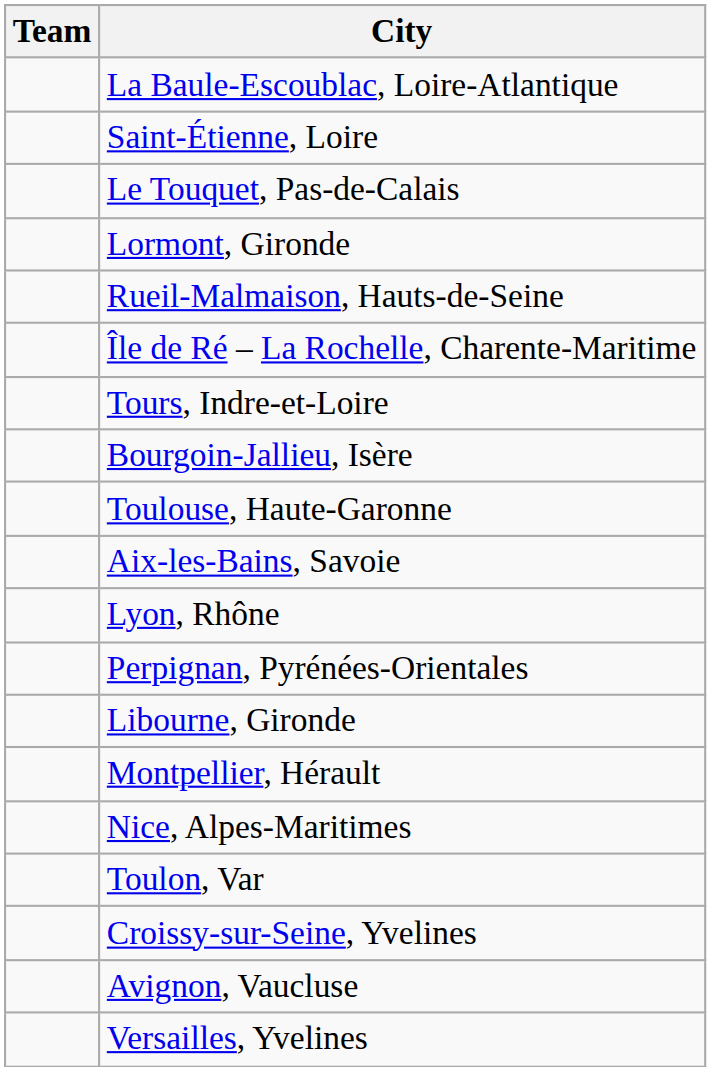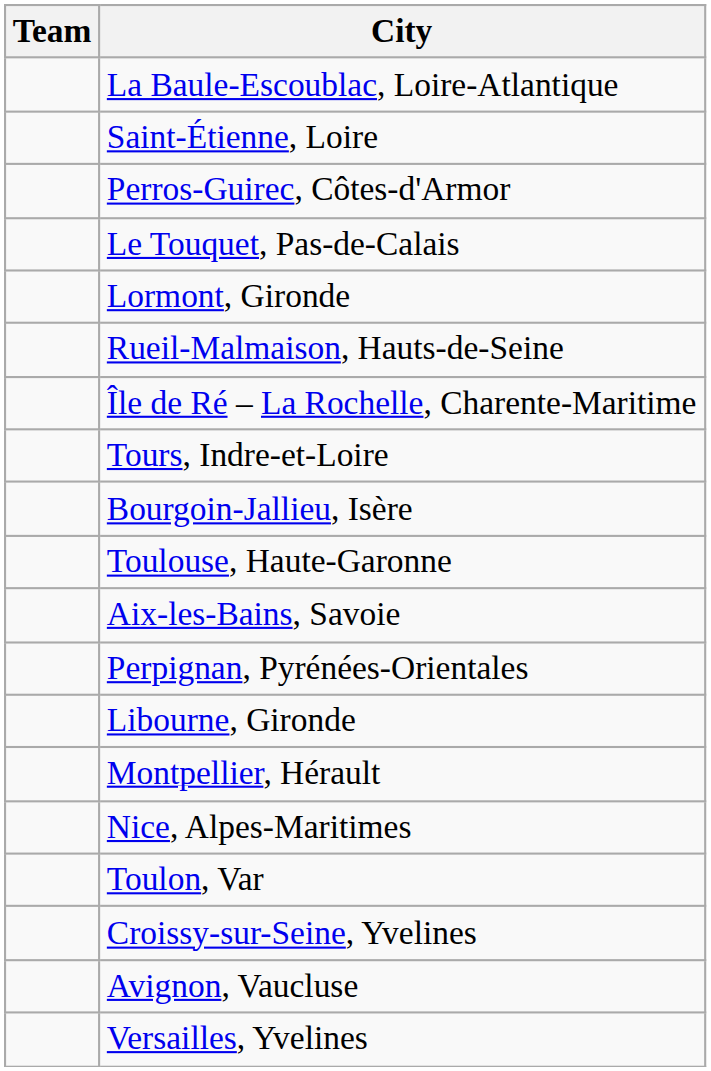 <table class="wikitable">
 <tr>
 <th>Team</th>
 <th>City</th>
 </tr>
 <tr>
 <td></td>
 <td><a href='#'>La Baule-Escoublac</a>, Loire-Atlantique</td>
 </tr>
 <tr>
 <td></td>
 <td><a href='#'>Saint-Étienne</a>, Loire</td>
+</tr>
+<tr>
+<td></td>
+<td><a href='#'>Perros-Guirec</a>, Côtes-d'Armor</td>
 </tr>
 <tr>
 <td></td>
 <td><a href='#'>Le Touquet</a>, Pas-de-Calais</td>
 </tr>
 <tr>
 <td></td>
 <td><a href='#'>Lormont</a>, Gironde</td>
 </tr>
 <tr>
 <td></td>
 <td><a href='#'>Rueil-Malmaison</a>, Hauts-de-Seine</td>
 </tr>
 <tr>
 <td></td>
 <td><a href='#'>Île de Ré</a> – <a href='#'>La Rochelle</a>, Charente-Maritime</td>
 </tr>
 <tr>
 <td></td>
 <td><a href='#'>Tours</a>, Indre-et-Loire</td>
 </tr>
 <tr>
 <td></td>
 <td><a href='#'>Bourgoin-Jallieu</a>, Isère</td>
 </tr>
 <tr>
 <td></td>
 <td><a href='#'>Toulouse</a>, Haute-Garonne</td>
 </tr>
 <tr>
 <td></td>
 <td><a href='#'>Aix-les-Bains</a>, Savoie</td>
 </tr>
 <tr>
 <td></td>
-<td><a href='#'>Lyon</a>, Rhône</td>
-</tr>
-<tr>
-<td></td>
 <td><a href='#'>Perpignan</a>, Pyrénées-Orientales</td>
 </tr>
 <tr>
 <td></td>
 <td><a href='#'>Libourne</a>, Gironde</td>
 </tr>
 <tr>
 <td></td>
 <td><a href='#'>Montpellier</a>, Hérault</td>
 </tr>
 <tr>
 <td></td>
 <td><a href='#'>Nice</a>, Alpes-Maritimes</td>
 </tr>
 <tr>
 <td></td>
 <td><a href='#'>Toulon</a>, Var</td>
 </tr>
 <tr>
 <td></td>
 <td><a href='#'>Croissy-sur-Seine</a>, Yvelines</td>
 </tr>
 <tr>
 <td></td>
 <td><a href='#'>Avignon</a>, Vaucluse</td>
 </tr>
 <tr>
 <td></td>
 <td><a href='#'>Versailles</a>, Yvelines</td>
 </tr>
 </table>
